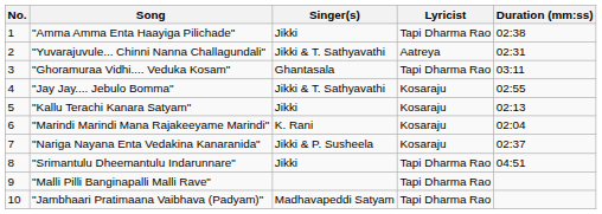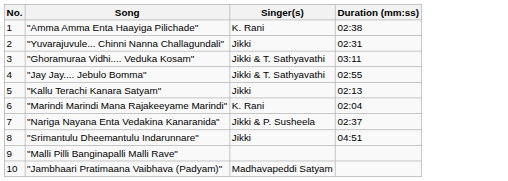 <table class="wikitable" style="font-size:95%;">
 <tr>
 <th>No.</th>
 <th>Song</th>
 <th>Singer(s)</th>
-<th>Lyricist</th>
 <th>Duration (mm:ss)</th>
 </tr>
 <tr>
 <td>1</td>
 <td>"Amma Amma Enta Haayiga Pilichade"</td>
-<td>Jikki</td>
-<td>Tapi Dharma Rao</td>
+<td>K. Rani</td>
 <td>02:38</td>
 </tr>
 <tr>
 <td>2</td>
 <td>"Yuvarajuvule... Chinni Nanna Challagundali"</td>
-<td>Jikki & T. Sathyavathi</td>
-<td>Aatreya</td>
+<td>Jikki</td>
 <td>02:31</td>
 </tr>
 <tr>
 <td>3</td>
 <td>"Ghoramuraa Vidhi.... Veduka Kosam"</td>
-<td>Ghantasala</td>
-<td>Tapi Dharma Rao</td>
+<td>Jikki & T. Sathyavathi</td>
 <td>03:11</td>
 </tr>
 <tr>
 <td>4</td>
 <td>"Jay Jay.... Jebulo Bomma"</td>
 <td>Jikki & T. Sathyavathi</td>
-<td>Kosaraju</td>
 <td>02:55</td>
 </tr>
 <tr>
 <td>5</td>
 <td>"Kallu Terachi Kanara Satyam"</td>
 <td>Jikki</td>
-<td>Kosaraju</td>
 <td>02:13</td>
 </tr>
 <tr>
 <td>6</td>
 <td>"Marindi Marindi Mana Rajakeeyame Marindi"</td>
 <td>K. Rani</td>
-<td>Kosaraju</td>
 <td>02:04</td>
 </tr>
 <tr>
 <td>7</td>
 <td>"Nariga Nayana Enta Vedakina Kanaranida"</td>
 <td>Jikki  & P. Susheela</td>
-<td>Kosaraju</td>
 <td>02:37</td>
 </tr>
 <tr>
 <td>8</td>
 <td>"Srimantulu Dheemantulu Indarunnare"</td>
 <td>Jikki</td>
-<td>Tapi Dharma Rao</td>
 <td>04:51</td>
 </tr>
 <tr>
 <td>9</td>
 <td>"Malli Pilli Banginapalli Malli Rave"</td>
 <td></td>
-<td>Tapi Dharma Rao</td>
 <td></td>
 </tr>
 <tr>
 <td>10</td>
 <td>"Jambhaari Pratimaana Vaibhava (Padyam)"</td>
 <td>Madhavapeddi Satyam</td>
-<td>Tapi Dharma Rao</td>
 <td></td>
 </tr>
 </table>
